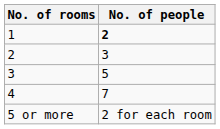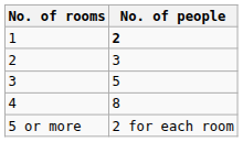 <table class="wikitable">
 <tr>
 <th>No. of rooms</th>
 <th>No. of people</th>
 </tr>
 <tr>
 <td>1</td>
 <td><strong>2</strong></td>
 </tr>
 <tr>
 <td>2</td>
 <td>3</td>
 </tr>
 <tr>
 <td>3</td>
 <td>5</td>
 </tr>
 <tr>
 <td>4</td>
-<td>7 </td>
+<td>8 </td>
 </tr>
 <tr>
 <td>5 or more</td>
 <td>2 for each room</td>
 </tr>
 </table>
